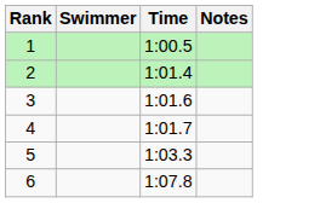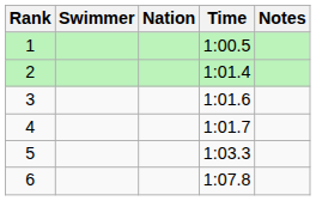 <table class="wikitable sortable" style="text-align:center">
 <tr>
 <th>Rank</th>
 <th>Swimmer</th>
+<th>Nation</th>
 <th>Time</th>
 <th>Notes</th>
 </tr>
 <tr bgcolor=bbf3bb>
 <td>1</td>
+<td align=left></td>
 <td align=left></td>
 <td>1:00.5</td>
 <td></td>
 </tr>
 <tr bgcolor=bbf3bb>
 <td>2</td>
 <td align=left></td>
+<td align=left></td>
 <td>1:01.4</td>
 <td></td>
 </tr>
 <tr>
 <td>3</td>
+<td align=left></td>
 <td align=left></td>
 <td>1:01.6</td>
 <td></td>
 </tr>
 <tr>
 <td>4</td>
 <td align=left></td>
+<td align=left></td>
 <td>1:01.7</td>
 <td></td>
 </tr>
 <tr>
 <td>5</td>
+<td align=left></td>
 <td align=left></td>
 <td>1:03.3</td>
 <td></td>
 </tr>
 <tr>
 <td>6</td>
 <td align=left></td>
+<td align=left></td>
 <td>1:07.8</td>
 <td></td>
 </tr>
 </table>
